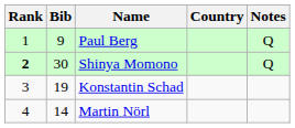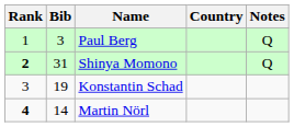 <table class="wikitable" style="text-align:center;">
 <tr>
 <th>Rank</th>
 <th>Bib</th>
 <th>Name</th>
 <th>Country</th>
 <th>Notes</th>
 </tr>
 <tr bgcolor=ccffcc>
 <td>1</td>
-<td>9</td>
+<td>3</td>
 <td align=left><a href='#'>Paul Berg</a></td>
 <td align=left></td>
 <td>Q</td>
 </tr>
 <tr bgcolor=ccffcc>
 <td><strong>2</strong></td>
-<td>30</td>
+<td>31</td>
 <td align=left><a href='#'>Shinya Momono</a></td>
 <td align=left></td>
 <td>Q</td>
 </tr>
 <tr>
 <td>3</td>
 <td>19</td>
 <td align=left><a href='#'>Konstantin Schad</a></td>
 <td align=left></td>
 <td></td>
 </tr>
 <tr>
-<td>4</td>
+<td><strong>4</strong></td>
 <td>14</td>
 <td align=left><a href='#'>Martin Nörl</a></td>
 <td align=left></td>
 <td></td>
 </tr>
 </table>
